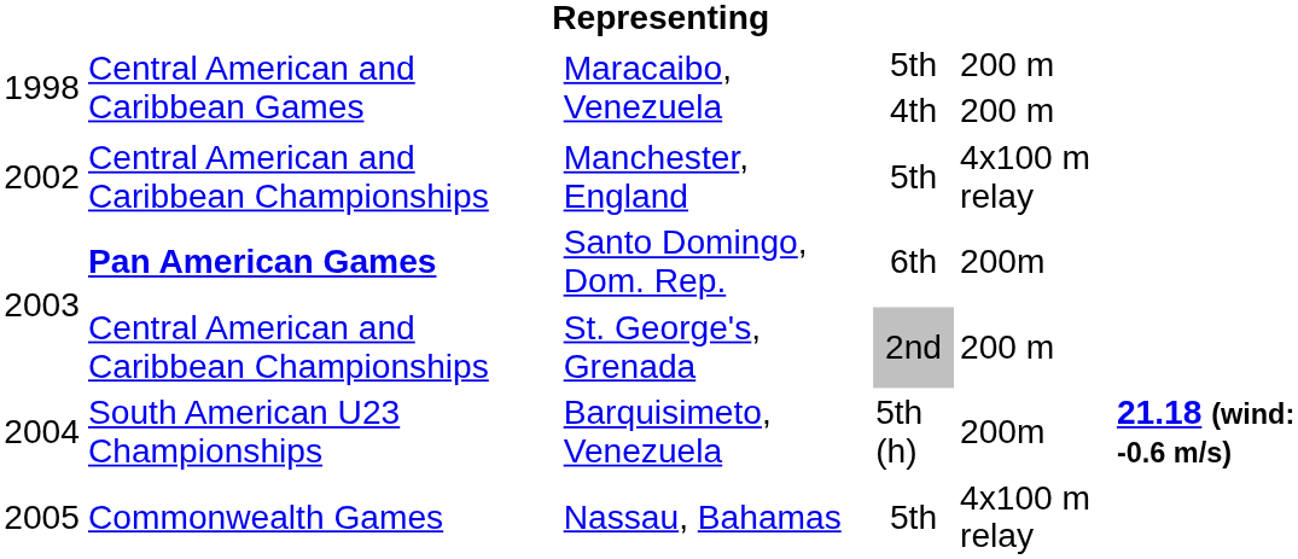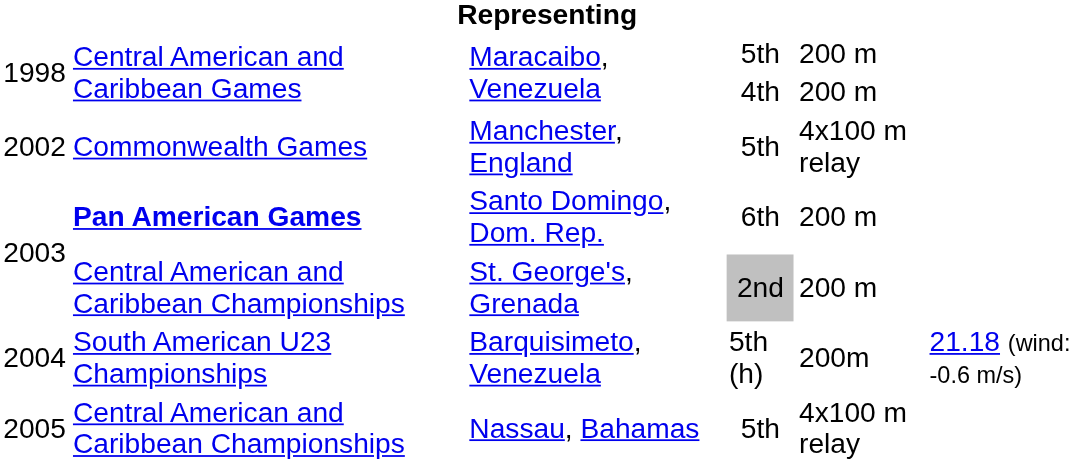 <table>
 <tr>
 <th colspan="6">Representing </th>
 </tr>
 <tr>
 <td rowspan=2>1998</td>
 <td rowspan=2><a href='#'>Central American and Caribbean Games</a></td>
 <td rowspan=2><a href='#'>Maracaibo</a>, <a href='#'>Venezuela</a></td>
 <td align="center">5th</td>
 <td>200 m</td>
 <td></td>
 </tr>
 <tr>
 <td align="center">4th</td>
 <td>200 m</td>
 <td></td>
 </tr>
 <tr>
 <td>2002</td>
-<td><a href='#'>Central American and Caribbean Championships</a></td>
+<td><a href='#'>Commonwealth Games</a></td>
 <td><a href='#'>Manchester</a>, <a href='#'>England</a></td>
 <td align="center">5th</td>
 <td>4x100 m relay</td>
 <td></td>
 </tr>
 <tr>
 <td rowspan=2>2003</td>
 <td><strong><a href='#'>Pan American Games</a></strong></td>
 <td><a href='#'>Santo Domingo</a>, <a href='#'>Dom. Rep.</a></td>
 <td align="center">6th</td>
-<td>200m</td>
+<td>200 m</td>
 <td></td>
 </tr>
 <tr>
 <td><a href='#'>Central American and Caribbean Championships</a></td>
 <td><a href='#'>St. George's</a>, <a href='#'>Grenada</a></td>
 <td bgcolor="silver" align="center">2nd</td>
 <td>200 m</td>
 <td></td>
 </tr>
 <tr>
 <td>2004</td>
 <td><a href='#'>South American U23 Championships</a></td>
 <td><a href='#'>Barquisimeto</a>, <a href='#'>Venezuela</a></td>
 <td>5th (h)</td>
 <td>200m</td>
-<td><strong><a href='#'>21.18</a> <small>(wind: -0.6 m/s)</small></strong></td>
+<td><a href='#'>21.18</a> <small>(wind: -0.6 m/s)</small></td>
 </tr>
 <tr>
 <td>2005</td>
-<td><a href='#'>Commonwealth Games</a></td>
+<td><a href='#'>Central American and Caribbean Championships</a></td>
 <td><a href='#'>Nassau</a>, <a href='#'>Bahamas</a></td>
 <td align="center">5th</td>
 <td>4x100 m relay</td>
 <td></td>
 </tr>
 </table>
